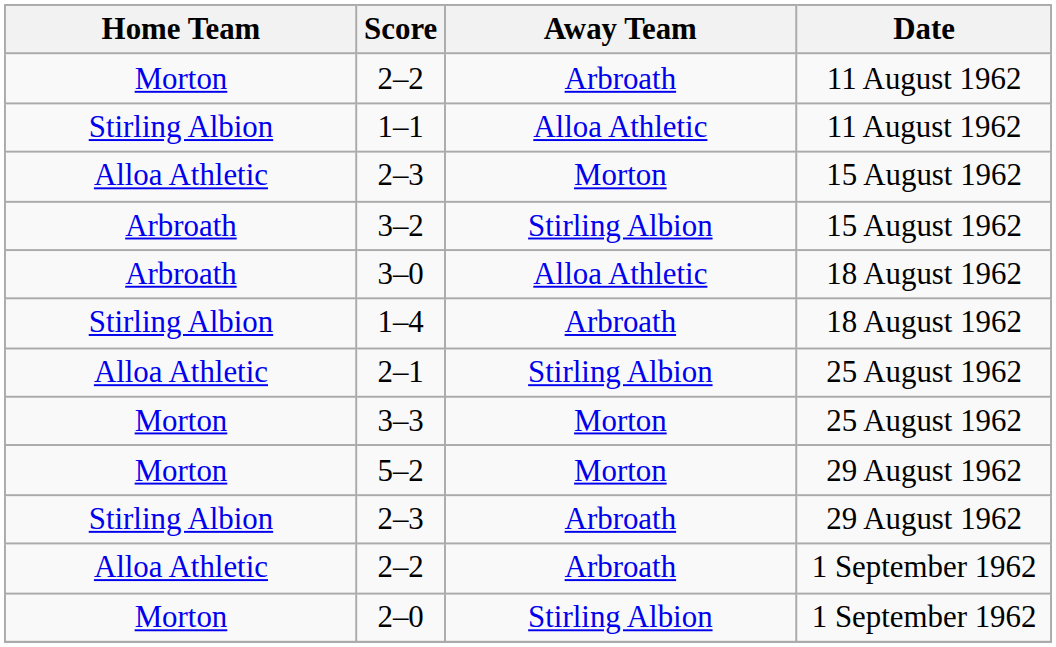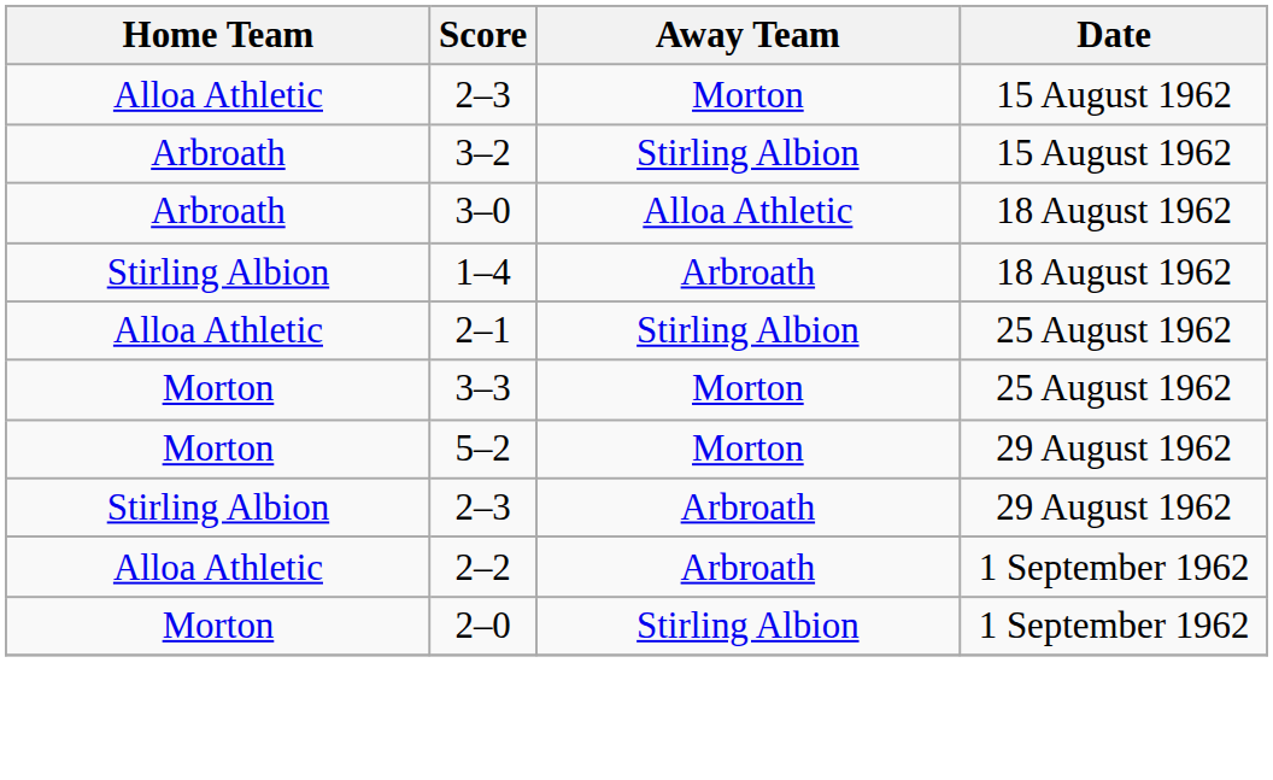 <table class="wikitable" style="text-align:center;">
 <tr>
 <th width=175>Home Team</th>
 <th width=20>Score</th>
 <th width=175>Away Team</th>
 <th width= 125>Date</th>
-</tr>
-<tr>
-<td><a href='#'>Morton</a></td>
-<td>2–2</td>
-<td><a href='#'>Arbroath</a></td>
-<td>11 August 1962</td>
-</tr>
-<tr>
-<td><a href='#'>Stirling Albion</a></td>
-<td>1–1</td>
-<td><a href='#'>Alloa Athletic</a></td>
-<td>11 August 1962</td>
 </tr>
 <tr>
 <td><a href='#'>Alloa Athletic</a></td>
 <td>2–3</td>
 <td><a href='#'>Morton</a></td>
 <td>15 August 1962</td>
 </tr>
 <tr>
 <td><a href='#'>Arbroath</a></td>
 <td>3–2</td>
 <td><a href='#'>Stirling Albion</a></td>
 <td>15 August 1962</td>
 </tr>
 <tr>
 <td><a href='#'>Arbroath</a></td>
 <td>3–0</td>
 <td><a href='#'>Alloa Athletic</a></td>
 <td>18 August 1962</td>
 </tr>
 <tr>
 <td><a href='#'>Stirling Albion</a></td>
 <td>1–4</td>
 <td><a href='#'>Arbroath</a></td>
 <td>18 August 1962</td>
 </tr>
 <tr>
 <td><a href='#'>Alloa Athletic</a></td>
 <td>2–1</td>
 <td><a href='#'>Stirling Albion</a></td>
 <td>25 August 1962</td>
 </tr>
 <tr>
 <td><a href='#'>Morton</a></td>
 <td>3–3</td>
 <td><a href='#'>Morton</a></td>
 <td>25 August 1962</td>
 </tr>
 <tr>
 <td><a href='#'>Morton</a></td>
 <td>5–2</td>
 <td><a href='#'>Morton</a></td>
 <td>29 August 1962</td>
 </tr>
 <tr>
 <td><a href='#'>Stirling Albion</a></td>
 <td>2–3</td>
 <td><a href='#'>Arbroath</a></td>
 <td>29 August 1962</td>
 </tr>
 <tr>
 <td><a href='#'>Alloa Athletic</a></td>
 <td>2–2</td>
 <td><a href='#'>Arbroath</a></td>
 <td>1 September 1962</td>
 </tr>
 <tr>
 <td><a href='#'>Morton</a></td>
 <td>2–0</td>
 <td><a href='#'>Stirling Albion</a></td>
 <td>1 September 1962</td>
 </tr>
 <tr>
 </tr>
 </table>
